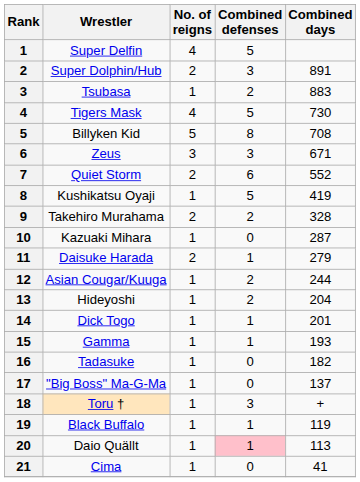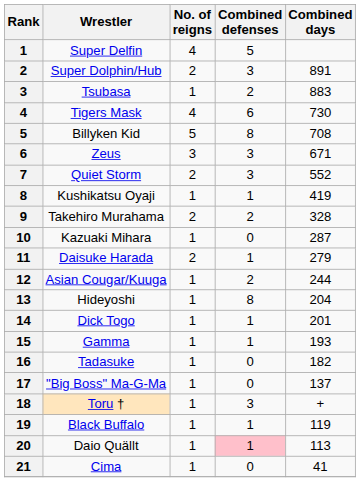 <table class="wikitable sortable" style="text-align: center">
 <tr>
 <th>Rank</th>
 <th>Wrestler</th>
 <th data-sort-type="number">No. of<br>reigns</th>
 <th data-sort-type="number">Combined<br>defenses</th>
 <th data-sort-type="number">Combined<br>days</th>
 </tr>
 <tr>
 <th>1</th>
 <td><a href='#'>Super Delfin</a></td>
 <td>4</td>
 <td>5</td>
 <td></td>
 </tr>
 <tr>
 <th>2</th>
 <td><a href='#'>Super Dolphin/Hub</a></td>
 <td>2</td>
 <td>3</td>
 <td>891</td>
 </tr>
 <tr>
 <th>3</th>
 <td><a href='#'>Tsubasa</a></td>
 <td>1</td>
 <td>2</td>
 <td>883</td>
 </tr>
 <tr>
 <th>4</th>
 <td><a href='#'>Tigers Mask</a></td>
 <td>4</td>
-<td>5</td>
+<td>6</td>
 <td>730</td>
 </tr>
 <tr>
 <th>5</th>
 <td>Billyken Kid</td>
 <td>5</td>
 <td>8</td>
 <td>708</td>
 </tr>
 <tr>
 <th>6</th>
 <td><a href='#'>Zeus</a></td>
 <td>3</td>
 <td>3</td>
 <td>671</td>
 </tr>
 <tr>
 <th>7</th>
 <td><a href='#'>Quiet Storm</a></td>
 <td>2</td>
-<td>6</td>
+<td>3</td>
 <td>552</td>
 </tr>
 <tr>
 <th>8</th>
 <td>Kushikatsu Oyaji</td>
 <td>1</td>
-<td>5</td>
+<td>1</td>
 <td>419</td>
 </tr>
 <tr>
 <th>9</th>
 <td>Takehiro Murahama</td>
 <td>2</td>
 <td>2</td>
 <td>328</td>
 </tr>
 <tr>
 <th>10</th>
 <td>Kazuaki Mihara</td>
 <td>1</td>
 <td>0</td>
 <td>287</td>
 </tr>
 <tr>
 <th>11</th>
 <td><a href='#'>Daisuke Harada</a></td>
 <td>2</td>
 <td>1</td>
 <td>279</td>
 </tr>
 <tr>
 <th>12</th>
 <td><a href='#'>Asian Cougar/Kuuga</a></td>
 <td>1</td>
 <td>2</td>
 <td>244</td>
 </tr>
 <tr>
 <th>13</th>
 <td>Hideyoshi</td>
 <td>1</td>
-<td>2</td>
+<td>8</td>
 <td>204</td>
 </tr>
 <tr>
 <th>14</th>
 <td><a href='#'>Dick Togo</a></td>
 <td>1</td>
 <td>1</td>
 <td>201</td>
 </tr>
 <tr>
 <th>15</th>
 <td><a href='#'>Gamma</a></td>
 <td>1</td>
 <td>1</td>
 <td>193</td>
 </tr>
 <tr>
 <th>16</th>
 <td><a href='#'>Tadasuke</a></td>
 <td>1</td>
 <td>0</td>
 <td>182</td>
 </tr>
 <tr>
 <th>17</th>
 <td><a href='#'>"Big Boss" Ma-G-Ma</a></td>
 <td>1</td>
 <td>0</td>
 <td>137</td>
 </tr>
 <tr>
 <th>18</th>
 <td style="background-color:#ffe6bd"><a href='#'>Toru</a> †</td>
 <td>1</td>
 <td>3</td>
 <td>+</td>
 </tr>
 <tr>
 <th>19</th>
 <td><a href='#'>Black Buffalo</a></td>
 <td>1</td>
 <td>1</td>
 <td>119</td>
 </tr>
 <tr>
 <th>20</th>
 <td>Daio Quällt</td>
 <td>1</td>
 <td style="background: pink;">1</td>
 <td>113</td>
 </tr>
 <tr>
 <th>21</th>
 <td><a href='#'>Cima</a></td>
 <td>1</td>
 <td>0</td>
 <td>41</td>
 </tr>
 <tr>
 </tr>
 </table>
